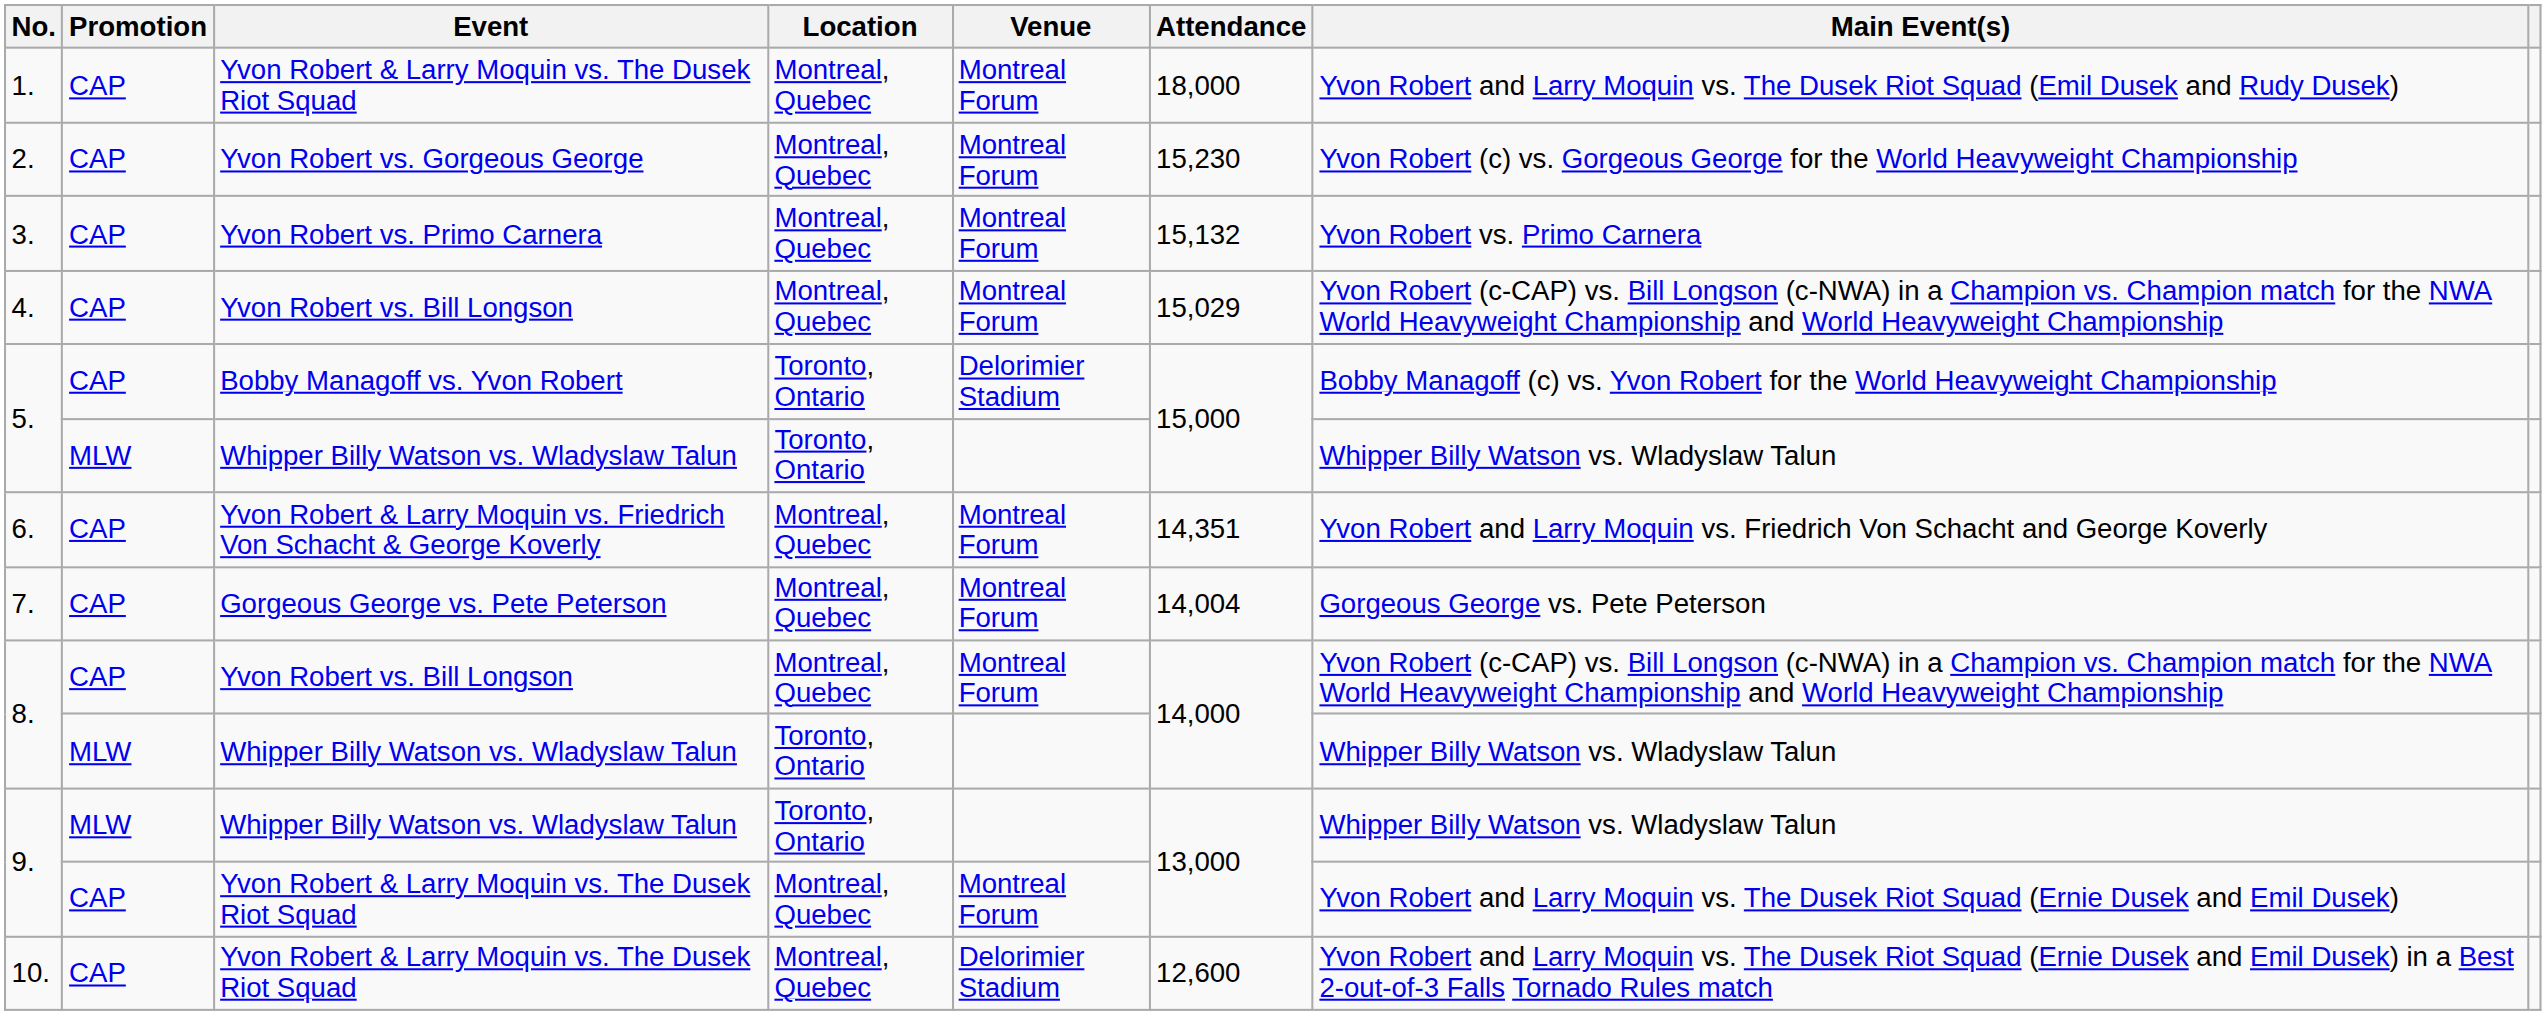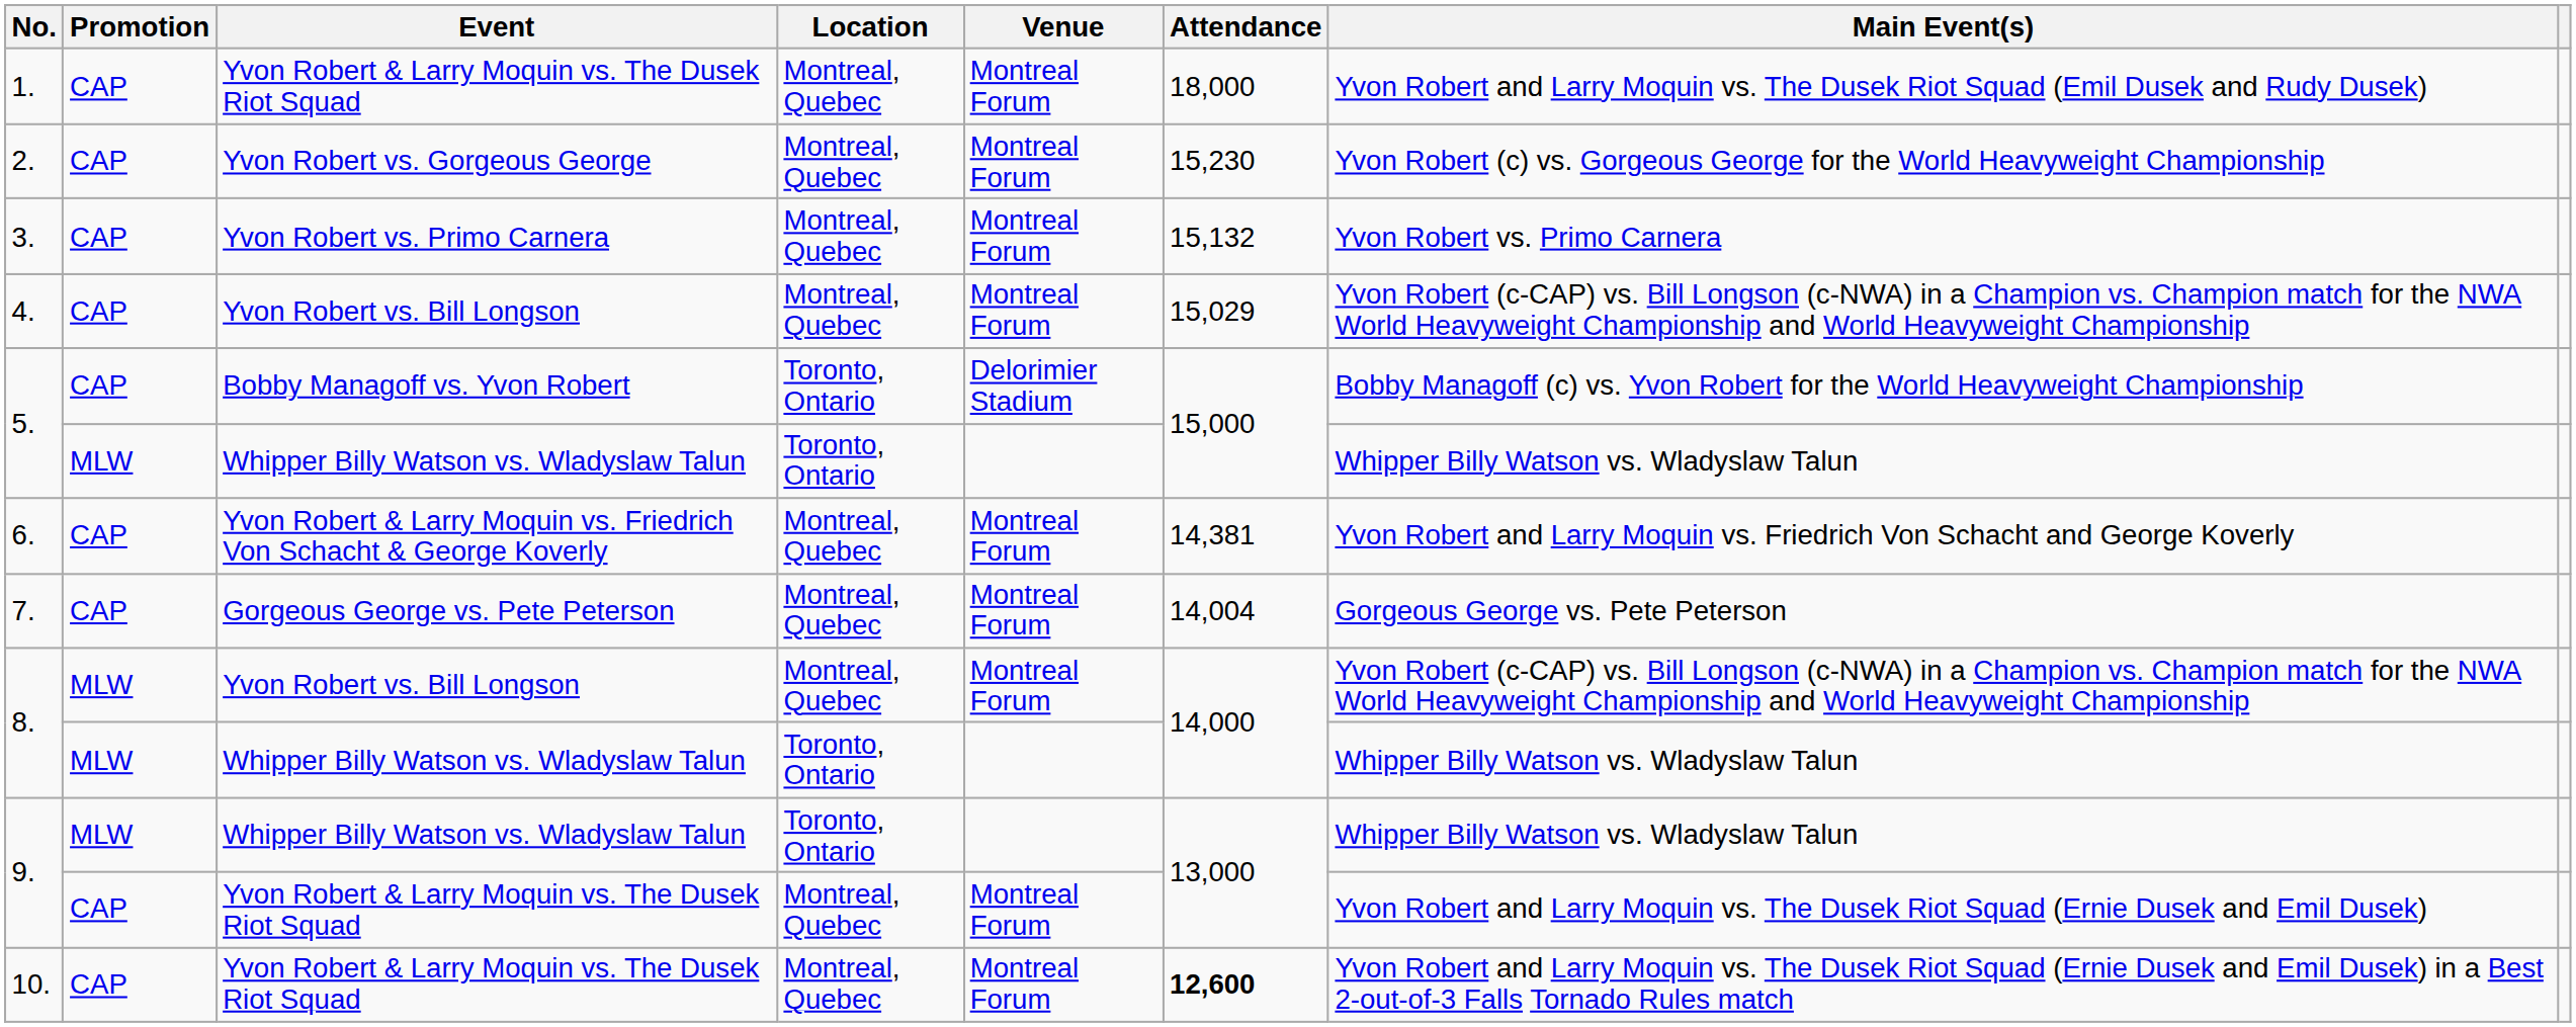 <table class="wikitable sortable" style="font-size:85%;">
 <tr>
 <th>No.</th>
 <th>Promotion</th>
 <th>Event</th>
 <th>Location</th>
 <th>Venue</th>
 <th>Attendance</th>
 <th class=unsortable>Main Event(s)</th>
 <th class=unsortable></th>
 </tr>
 <tr>
 <td>1.</td>
 <td><a href='#'>CAP</a></td>
 <td><a href='#'>Yvon Robert & Larry Moquin vs. The Dusek Riot Squad</a> <br> </td>
 <td><a href='#'>Montreal</a>, <a href='#'>Quebec</a></td>
 <td><a href='#'>Montreal Forum</a></td>
 <td>18,000</td>
 <td><a href='#'>Yvon Robert</a> and <a href='#'>Larry Moquin</a> vs. <a href='#'>The Dusek Riot Squad</a> (<a href='#'>Emil Dusek</a> and <a href='#'>Rudy Dusek</a>)</td>
 <td></td>
 </tr>
 <tr>
 <td>2.</td>
 <td><a href='#'>CAP</a></td>
 <td><a href='#'>Yvon Robert vs. Gorgeous George</a> <br> </td>
 <td><a href='#'>Montreal</a>, <a href='#'>Quebec</a></td>
 <td><a href='#'>Montreal Forum</a></td>
 <td>15,230</td>
 <td><a href='#'>Yvon Robert</a> (c) vs. <a href='#'>Gorgeous George</a> for the <a href='#'>World Heavyweight Championship</a></td>
 <td></td>
 </tr>
 <tr>
 <td>3.</td>
 <td><a href='#'>CAP</a></td>
 <td><a href='#'>Yvon Robert vs. Primo Carnera</a> <br> </td>
 <td><a href='#'>Montreal</a>, <a href='#'>Quebec</a></td>
 <td><a href='#'>Montreal Forum</a></td>
 <td>15,132</td>
 <td><a href='#'>Yvon Robert</a> vs. <a href='#'>Primo Carnera</a></td>
 <td></td>
 </tr>
 <tr>
 <td>4.</td>
 <td><a href='#'>CAP</a></td>
 <td><a href='#'>Yvon Robert vs. Bill Longson</a> <br> </td>
 <td><a href='#'>Montreal</a>, <a href='#'>Quebec</a></td>
 <td><a href='#'>Montreal Forum</a></td>
 <td>15,029</td>
 <td><a href='#'>Yvon Robert</a> (c-CAP) vs. <a href='#'>Bill Longson</a> (c-NWA) in a <a href='#'>Champion vs. Champion match</a> for the <a href='#'>NWA World Heavyweight Championship</a> and <a href='#'>World Heavyweight Championship</a></td>
 <td></td>
 </tr>
 <tr>
 <td rowspan=2>5.</td>
 <td><a href='#'>CAP</a></td>
 <td><a href='#'>Bobby Managoff vs. Yvon Robert</a> <br> </td>
 <td><a href='#'>Toronto</a>, <a href='#'>Ontario</a></td>
 <td><a href='#'>Delorimier Stadium</a></td>
 <td rowspan=2>15,000</td>
 <td><a href='#'>Bobby Managoff</a> (c) vs. <a href='#'>Yvon Robert</a> for the <a href='#'>World Heavyweight Championship</a></td>
 <td></td>
 </tr>
 <tr>
 <td><a href='#'>MLW</a></td>
 <td><a href='#'>Whipper Billy Watson vs. Wladyslaw Talun</a> <br> </td>
 <td><a href='#'>Toronto</a>, <a href='#'>Ontario</a></td>
 <td></td>
 <td><a href='#'>Whipper Billy Watson</a> vs. Wladyslaw Talun</td>
 <td></td>
 </tr>
 <tr>
 <td>6.</td>
 <td><a href='#'>CAP</a></td>
 <td><a href='#'>Yvon Robert & Larry Moquin vs. Friedrich Von Schacht & George Koverly</a> <br> </td>
 <td><a href='#'>Montreal</a>, <a href='#'>Quebec</a></td>
 <td><a href='#'>Montreal Forum</a></td>
-<td>14,351</td>
+<td>14,381</td>
 <td><a href='#'>Yvon Robert</a> and <a href='#'>Larry Moquin</a> vs. Friedrich Von Schacht and George Koverly</td>
 <td></td>
 </tr>
 <tr>
 <td>7.</td>
 <td><a href='#'>CAP</a></td>
 <td><a href='#'>Gorgeous George vs. Pete Peterson</a> <br> </td>
 <td><a href='#'>Montreal</a>, <a href='#'>Quebec</a></td>
 <td><a href='#'>Montreal Forum</a></td>
 <td>14,004</td>
 <td><a href='#'>Gorgeous George</a> vs. Pete Peterson</td>
 <td></td>
 </tr>
 <tr>
 <td rowspan=2>8.</td>
-<td><a href='#'>CAP</a></td>
+<td><a href='#'>MLW</a></td>
 <td><a href='#'>Yvon Robert vs. Bill Longson</a> <br> </td>
 <td><a href='#'>Montreal</a>, <a href='#'>Quebec</a></td>
 <td><a href='#'>Montreal Forum</a></td>
 <td rowspan=2>14,000</td>
 <td><a href='#'>Yvon Robert</a> (c-CAP) vs. <a href='#'>Bill Longson</a> (c-NWA) in a <a href='#'>Champion vs. Champion match</a> for the <a href='#'>NWA World Heavyweight Championship</a> and <a href='#'>World Heavyweight Championship</a></td>
 <td></td>
 </tr>
 <tr>
 <td><a href='#'>MLW</a></td>
 <td><a href='#'>Whipper Billy Watson vs. Wladyslaw Talun</a> <br> </td>
 <td><a href='#'>Toronto</a>, <a href='#'>Ontario</a></td>
 <td></td>
 <td><a href='#'>Whipper Billy Watson</a> vs. Wladyslaw Talun</td>
 <td></td>
 </tr>
 <tr>
 <td rowspan=2>9.</td>
 <td><a href='#'>MLW</a></td>
 <td><a href='#'>Whipper Billy Watson vs. Wladyslaw Talun</a> <br> </td>
 <td><a href='#'>Toronto</a>, <a href='#'>Ontario</a></td>
 <td></td>
 <td rowspan=2>13,000</td>
 <td><a href='#'>Whipper Billy Watson</a> vs. Wladyslaw Talun</td>
 <td></td>
 </tr>
 <tr>
 <td><a href='#'>CAP</a></td>
 <td><a href='#'>Yvon Robert & Larry Moquin vs. The Dusek Riot Squad</a> <br> </td>
 <td><a href='#'>Montreal</a>, <a href='#'>Quebec</a></td>
 <td><a href='#'>Montreal Forum</a></td>
 <td><a href='#'>Yvon Robert</a> and <a href='#'>Larry Moquin</a> vs. <a href='#'>The Dusek Riot Squad</a> (<a href='#'>Ernie Dusek</a> and <a href='#'>Emil Dusek</a>)</td>
 <td></td>
 </tr>
 <tr>
 <td>10.</td>
 <td><a href='#'>CAP</a></td>
 <td><a href='#'>Yvon Robert & Larry Moquin vs. The Dusek Riot Squad</a> <br> </td>
 <td><a href='#'>Montreal</a>, <a href='#'>Quebec</a></td>
-<td><a href='#'>Delorimier Stadium</a></td>
-<td>12,600</td>
+<td><a href='#'>Montreal Forum</a></td>
+<td><strong>12,600</strong></td>
 <td><a href='#'>Yvon Robert</a> and <a href='#'>Larry Moquin</a> vs. <a href='#'>The Dusek Riot Squad</a> (<a href='#'>Ernie Dusek</a> and <a href='#'>Emil Dusek</a>) in a <a href='#'>Best 2-out-of-3 Falls</a> <a href='#'>Tornado Rules match</a></td>
 <td></td>
 </tr>
 </table>
